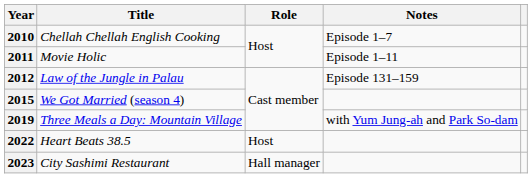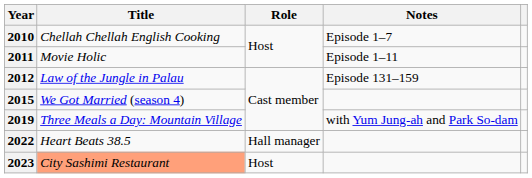 <table class="wikitable plainrowheaders">
 <tr>
 <th scope="col">Year</th>
 <th scope="col">Title</th>
 <th scope="col">Role</th>
 <th scope="col">Notes</th>
 <th scope="col" class="unsortable"></th>
 </tr>
 <tr>
 <th scope="row">2010</th>
 <td><em>Chellah Chellah English Cooking</em></td>
 <td rowspan="2">Host</td>
 <td>Episode 1–7</td>
 <td style="text-align:center"></td>
 </tr>
 <tr>
 <th scope="row">2011</th>
 <td><em>Movie Holic</em></td>
 <td>Episode 1–11</td>
 <td style="text-align:center"></td>
 </tr>
 <tr>
 <th scope="row">2012</th>
 <td><em><a href='#'>Law of the Jungle in Palau</a></em></td>
 <td rowspan="3">Cast member</td>
 <td>Episode 131–159</td>
 <td style="text-align:center"></td>
 </tr>
 <tr>
 <th scope="row">2015</th>
 <td><em><a href='#'>We Got Married</a></em> (<a href='#'>season 4</a>)</td>
 <td></td>
 <td style="text-align:center"></td>
 </tr>
 <tr>
 <th scope="row">2019</th>
 <td><em><a href='#'>Three Meals a Day: Mountain Village</a></em></td>
 <td>with <a href='#'>Yum Jung-ah</a> and <a href='#'>Park So-dam</a></td>
 <td style="text-align:center"></td>
 </tr>
 <tr>
 <th scope="row">2022</th>
 <td><em>Heart Beats 38.5</em></td>
-<td>Host</td>
+<td>Hall manager</td>
 <td></td>
 <td style="text-align:center"></td>
 </tr>
 <tr>
 <th scope="row">2023</th>
-<td><em>City Sashimi Restaurant</em></td>
-<td>Hall manager</td>
+<td style="background: lightsalmon;"><em>City Sashimi Restaurant</em></td>
+<td>Host</td>
 <td></td>
 <td style="text-align:center"></td>
 </tr>
 </table>
